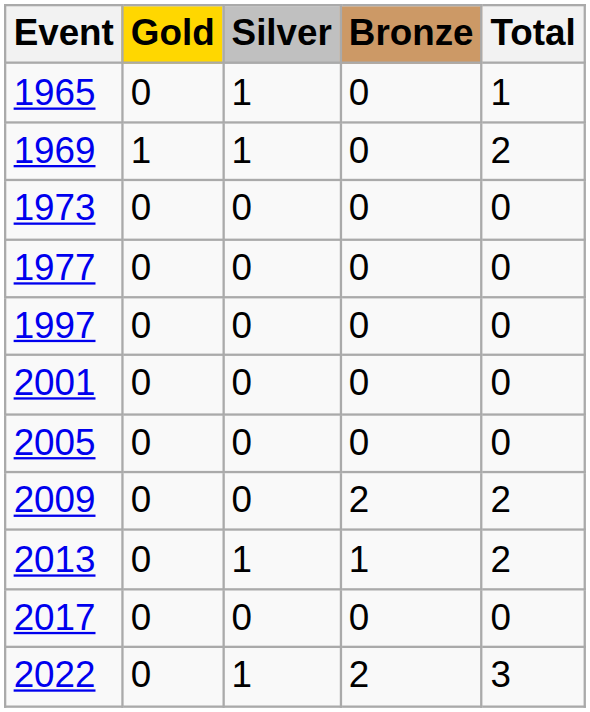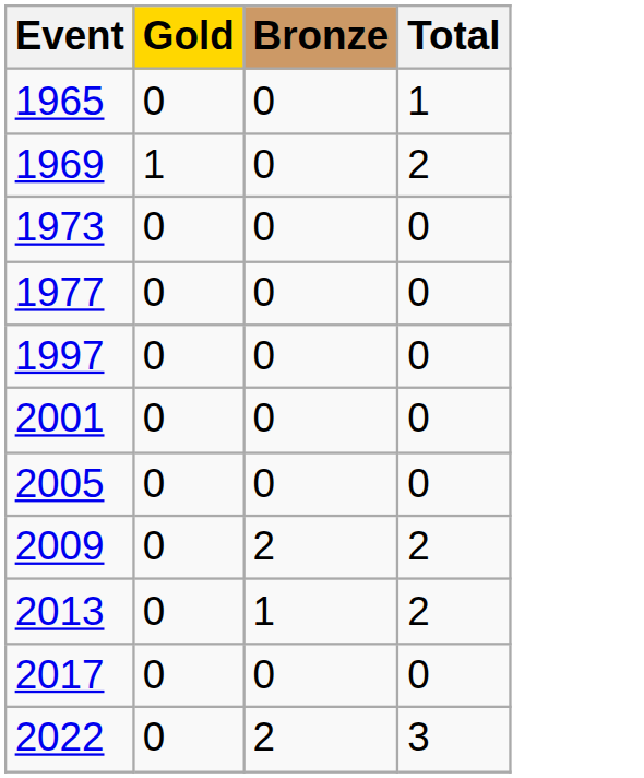 <table class="wikitable">
 <tr>
 <th>Event</th>
 <td style="background:gold; font-weight:bold;">Gold</td>
-<td style="background:silver; font-weight:bold;">Silver</td>
 <td style="background:#c96; font-weight:bold;">Bronze</td>
 <th>Total</th>
 </tr>
 <tr>
 <td><a href='#'>1965</a></td>
 <td>0</td>
-<td>1</td>
 <td>0</td>
 <td>1</td>
 </tr>
 <tr>
 <td><a href='#'>1969</a></td>
-<td>1</td>
 <td>1</td>
 <td>0</td>
 <td>2</td>
 </tr>
 <tr>
 <td><a href='#'>1973</a></td>
 <td>0</td>
 <td>0</td>
 <td>0</td>
-<td>0</td>
 </tr>
 <tr>
 <td><a href='#'>1977</a></td>
-<td>0</td>
 <td>0</td>
 <td>0</td>
 <td>0</td>
 </tr>
 <tr>
 <td><a href='#'>1997</a></td>
 <td>0</td>
 <td>0</td>
 <td>0</td>
-<td>0</td>
 </tr>
 <tr>
 <td><a href='#'>2001</a></td>
-<td>0</td>
 <td>0</td>
 <td>0</td>
 <td>0</td>
 </tr>
 <tr>
 <td><a href='#'>2005</a></td>
 <td>0</td>
 <td>0</td>
 <td>0</td>
-<td>0</td>
 </tr>
 <tr>
 <td><a href='#'>2009</a></td>
-<td>0</td>
 <td>0</td>
 <td>2</td>
 <td>2</td>
 </tr>
 <tr>
 <td><a href='#'>2013</a></td>
 <td>0</td>
 <td>1</td>
-<td>1</td>
 <td>2</td>
 </tr>
 <tr>
 <td><a href='#'>2017</a></td>
 <td>0</td>
 <td>0</td>
 <td>0</td>
-<td>0</td>
 </tr>
 <tr>
 <td><a href='#'>2022</a></td>
 <td>0</td>
-<td>1</td>
 <td>2</td>
 <td>3</td>
 </tr>
 </table>
